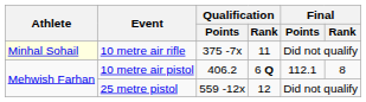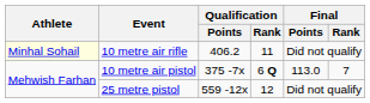 <table class="wikitable" style="font-size:90%">
 <tr>
 <th rowspan=2>Athlete</th>
 <th rowspan=2>Event</th>
 <th colspan=2>Qualification</th>
 <th colspan=2>Final</th>
 </tr>
 <tr style="font-size:95%">
 <th>Points</th>
 <th>Rank</th>
 <th>Points</th>
 <th>Rank</th>
 </tr>
 <tr align=center>
 <td align=left style="background: lightyellow;"><a href='#'>Minhal Sohail</a></td>
 <td align=left><a href='#'>10 metre air rifle</a></td>
-<td>375 -7x</td>
+<td>406.2</td>
 <td>11</td>
 <td colspan=2>Did not qualify</td>
 </tr>
 <tr align=center>
 <td align=left rowspan=2><a href='#'>Mehwish Farhan</a></td>
 <td align=left><a href='#'>10 metre air pistol</a></td>
-<td>406.2</td>
+<td>375 -7x</td>
 <td>6 <strong>Q</strong></td>
-<td>112.1</td>
-<td>8</td>
+<td>113.0</td>
+<td>7</td>
 </tr>
 <tr align=center>
 <td align=left><a href='#'>25 metre pistol</a></td>
 <td>559 -12x</td>
 <td>12</td>
 <td colspan=2>Did not qualify</td>
 </tr>
 </table>
